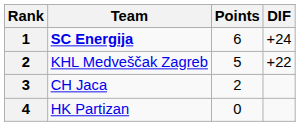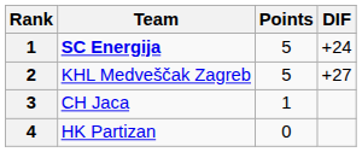 <table class="wikitable" style="text-align: center;">
 <tr>
 <th>Rank</th>
 <th>Team</th>
 <th>Points</th>
 <th>DIF</th>
 </tr>
 <tr>
 <th>1</th>
 <td style="text-align: left;"> <strong><a href='#'>SC Energija</a></strong></td>
-<td>6</td>
+<td>5</td>
 <td>+24</td>
 </tr>
 <tr>
 <th>2</th>
 <td style="text-align: left;"> <a href='#'>KHL Medveščak Zagreb</a></td>
 <td>5</td>
-<td>+22</td>
+<td>+27</td>
 </tr>
 <tr>
 <th>3</th>
 <td style="text-align: left;"> <a href='#'>CH Jaca</a></td>
-<td>2</td>
+<td>1</td>
 <td></td>
 </tr>
 <tr>
 <th>4</th>
 <td style="text-align: left;"> <a href='#'>HK Partizan</a></td>
 <td>0</td>
 <td></td>
 </tr>
 </table>
